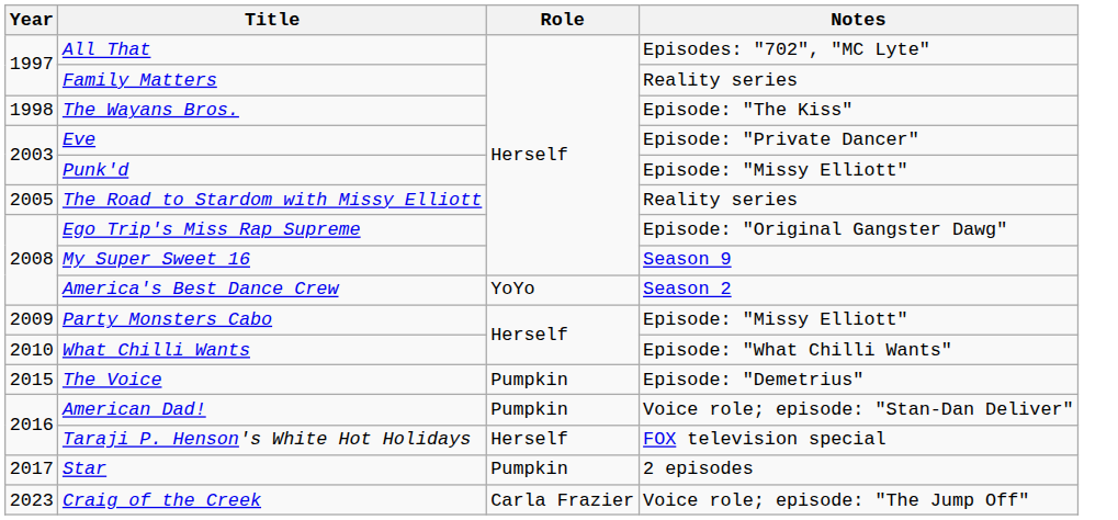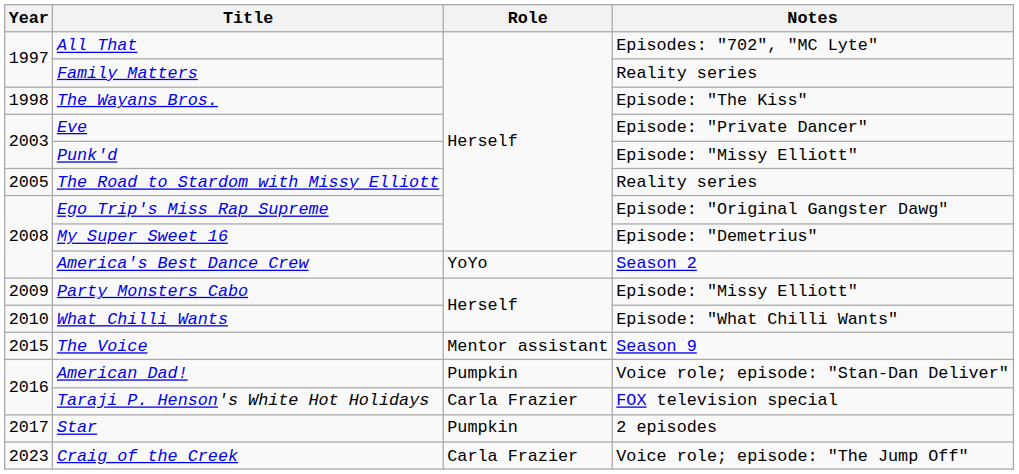 <table class="wikitable sortable">
 <tr>
 <th>Year</th>
 <th>Title</th>
 <th>Role</th>
 <th class="unsortable">Notes</th>
 </tr>
 <tr>
 <td rowspan="2">1997</td>
 <td><em><a href='#'>All That</a></em></td>
 <td rowspan="8">Herself</td>
 <td>Episodes: "702", "MC Lyte"</td>
 </tr>
 <tr>
 <td><em><a href='#'>Family Matters</a></em></td>
 <td>Reality series</td>
 </tr>
 <tr>
 <td>1998</td>
 <td><em><a href='#'>The Wayans Bros.</a></em></td>
 <td>Episode: "The Kiss"</td>
 </tr>
 <tr>
 <td rowspan="2">2003</td>
 <td><em><a href='#'>Eve</a></em></td>
 <td>Episode: "Private Dancer"</td>
 </tr>
 <tr>
 <td><em><a href='#'>Punk'd</a></em></td>
 <td>Episode: "Missy Elliott"</td>
 </tr>
 <tr>
 <td>2005</td>
 <td><em><a href='#'>The Road to Stardom with Missy Elliott</a></em></td>
 <td>Reality series</td>
 </tr>
 <tr>
 <td rowspan="3">2008</td>
 <td><em><a href='#'>Ego Trip's Miss Rap Supreme</a></em></td>
 <td>Episode: "Original Gangster Dawg"</td>
 </tr>
 <tr>
 <td><em><a href='#'>My Super Sweet 16</a></em></td>
-<td><a href='#'>Season 9</a></td>
+<td>Episode: "Demetrius"</td>
 </tr>
 <tr>
 <td><em><a href='#'>America's Best Dance Crew</a></em></td>
 <td>YoYo</td>
 <td><a href='#'>Season 2</a></td>
 </tr>
 <tr>
 <td>2009</td>
 <td><em><a href='#'>Party Monsters Cabo</a></em></td>
 <td rowspan="2">Herself</td>
 <td>Episode: "Missy Elliott"</td>
 </tr>
 <tr>
 <td>2010</td>
 <td><em><a href='#'>What Chilli Wants</a></em></td>
 <td>Episode: "What Chilli Wants"</td>
 </tr>
 <tr>
 <td>2015</td>
 <td><em><a href='#'>The Voice</a></em></td>
-<td>Pumpkin</td>
-<td>Episode: "Demetrius"</td>
+<td>Mentor assistant</td>
+<td><a href='#'>Season 9</a></td>
 </tr>
 <tr>
 <td rowspan="2">2016</td>
 <td><em><a href='#'>American Dad!</a></em></td>
 <td>Pumpkin</td>
 <td>Voice role; episode: "Stan-Dan Deliver"</td>
 </tr>
 <tr>
 <td><em><a href='#'>Taraji P. Henson</a>'s White Hot Holidays</em></td>
-<td>Herself</td>
+<td>Carla Frazier</td>
 <td><a href='#'>FOX</a> television special</td>
 </tr>
 <tr>
 <td>2017</td>
 <td><em><a href='#'>Star</a></em></td>
 <td>Pumpkin</td>
 <td>2 episodes</td>
 </tr>
 <tr>
 <td>2023</td>
 <td><em><a href='#'>Craig of the Creek</a></em></td>
 <td>Carla Frazier</td>
 <td>Voice role; episode: "The Jump Off"</td>
 </tr>
 </table>
